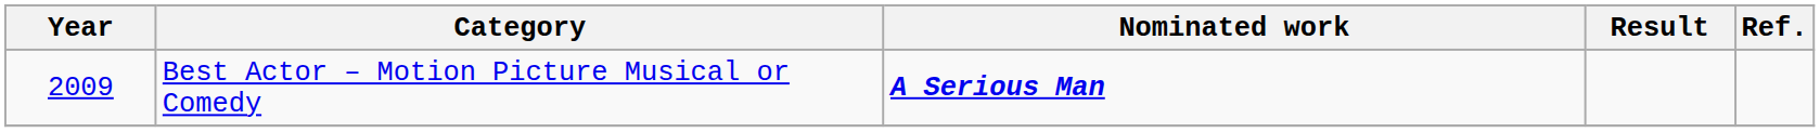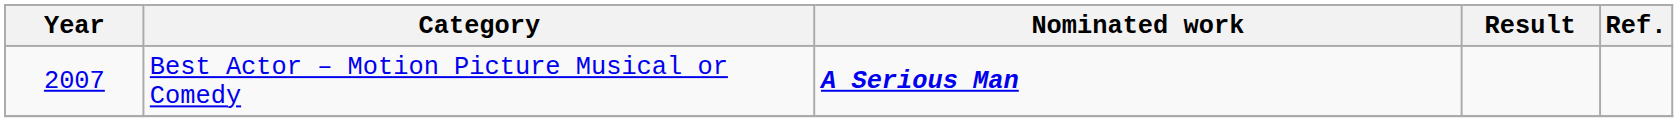 <table class=wikitable>
 <tr>
 <th scope="col" style="width:5em;">Year</th>
 <th scope="col" style="width:26em;">Category</th>
 <th scope="col" style="width:25em;">Nominated work</th>
 <th scope="col" style="width:5em;">Result</th>
 <th>Ref.</th>
 </tr>
 <tr>
-<td style="text-align:center;"><a href='#'>2009</a></td>
+<td style="text-align:center;"><a href='#'>2007</a></td>
 <td><a href='#'>Best Actor – Motion Picture Musical or Comedy</a></td>
 <td><strong><em><a href='#'>A Serious Man</a></em></strong></td>
 <td></td>
 <td></td>
 </tr>
 <tr>
 </tr>
 </table>
